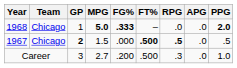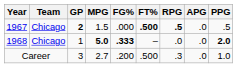 <table class="wikitable sortable" style="font-size:95%; text-align:right;">
 <tr>
 <th>Year</th>
 <th>Team</th>
 <th>GP</th>
 <th>MPG</th>
 <th>FG%</th>
 <th>FT%</th>
 <th>RPG</th>
 <th>APG</th>
 <th>PPG</th>
 </tr>
 <tr>
+<td style="text-align:left;"><a href='#'>1967</a></td>
+<td style="text-align:left;"><a href='#'>Chicago</a></td>
+<td><strong>2</strong></td>
+<td>1.5</td>
+<td>.000</td>
+<td><strong>.500</strong></td>
+<td><strong>.5</strong></td>
+<td>.0</td>
+<td>.5</td>
+</tr>
+<tr>
 <td style="text-align:left;"><a href='#'>1968</a></td>
 <td style="text-align:left;"><a href='#'>Chicago</a></td>
 <td>1</td>
 <td><strong>5.0</strong></td>
 <td><strong>.333</strong></td>
 <td>–</td>
 <td>.0</td>
 <td>.0</td>
 <td><strong>2.0</strong></td>
-</tr>
-<tr>
-<td style="text-align:left;"><a href='#'>1967</a></td>
-<td style="text-align:left;"><a href='#'>Chicago</a></td>
-<td><strong>2</strong></td>
-<td>1.5</td>
-<td>.000</td>
-<td><strong>.500</strong></td>
-<td><strong>.5</strong></td>
-<td>.0</td>
-<td>.5</td>
 </tr>
 <tr class="sortbottom">
 <td style="text-align:center;" colspan="2">Career</td>
 <td>3</td>
 <td>2.7</td>
 <td>.200</td>
 <td>.500</td>
 <td>.3</td>
 <td>.0</td>
 <td>1.0</td>
 </tr>
 </table>
